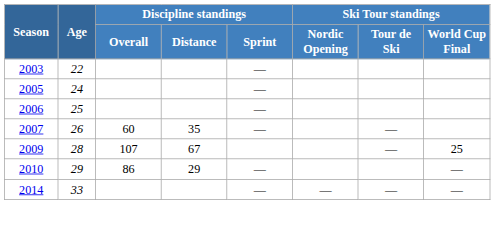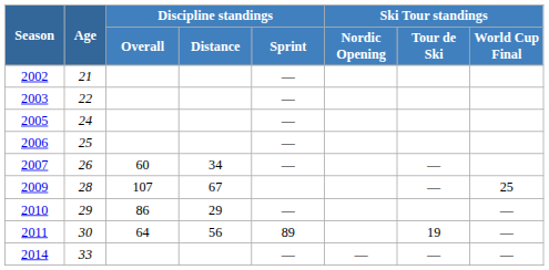 <table class="wikitable" style="font-size:95%; text-align:center; border:grey solid 1px; border-collapse:collapse; background:#ffffff;">
 <tr>
 <th style="background-color:#369; color:white; width:60px;" rowspan="2"> Season </th>
 <th style="background-color:#369; color:white; width:40px;" rowspan="2"> Age </th>
 <th style="background-color:#4180be; color:white;" colspan="3">Discipline standings</th>
 <th style="background-color:#4180be; color:white;" colspan="3">Ski Tour standings</th>
 </tr>
 <tr>
 <th style="background-color:#4180be; color:white; width:75px;">Overall</th>
 <th style="background-color:#4180be; color:white; width:75px;">Distance</th>
 <th style="background-color:#4180be; color:white; width:75px;">Sprint</th>
 <th style="background-color:#4180be; color:white; width:75px;">Nordic<br>Opening</th>
 <th style="background-color:#4180be; color:white; width:75px;">Tour de<br>Ski</th>
 <th style="background-color:#4180be; color:white; width:75px;">World Cup<br>Final</th>
+</tr>
+<tr>
+<td><a href='#'>2002</a></td>
+<td><em>21</em></td>
+<td></td>
+<td></td>
+<td>—</td>
+<td></td>
+<td></td>
+<td></td>
 </tr>
 <tr>
 <td><a href='#'>2003</a></td>
 <td><em>22</em></td>
 <td></td>
 <td></td>
 <td>—</td>
 <td></td>
 <td></td>
 <td></td>
 </tr>
 <tr>
 <td><a href='#'>2005</a></td>
 <td><em>24</em></td>
 <td></td>
 <td></td>
 <td>—</td>
 <td></td>
 <td></td>
 <td></td>
 </tr>
 <tr>
 <td><a href='#'>2006</a></td>
 <td><em>25</em></td>
 <td></td>
 <td></td>
 <td>—</td>
 <td></td>
 <td></td>
 <td></td>
 </tr>
 <tr>
 <td><a href='#'>2007</a></td>
 <td><em>26</em></td>
 <td>60</td>
-<td>35</td>
+<td>34</td>
 <td>—</td>
 <td></td>
 <td>—</td>
 <td></td>
 </tr>
 <tr>
 <td><a href='#'>2009</a></td>
 <td><em>28</em></td>
 <td>107</td>
 <td>67</td>
 <td></td>
 <td></td>
 <td>—</td>
 <td>25</td>
 </tr>
 <tr>
 <td><a href='#'>2010</a></td>
 <td><em>29</em></td>
 <td>86</td>
 <td>29</td>
 <td>—</td>
 <td></td>
 <td></td>
 <td>—</td>
 </tr>
 <tr>
+<td><a href='#'>2011</a></td>
+<td><em>30</em></td>
+<td>64</td>
+<td>56</td>
+<td>89</td>
+<td></td>
+<td>19</td>
+<td>—</td>
+</tr>
+<tr>
 <td><a href='#'>2014</a></td>
 <td><em>33</em></td>
 <td></td>
 <td></td>
 <td>—</td>
 <td>—</td>
 <td>—</td>
 <td>—</td>
 </tr>
 </table>
